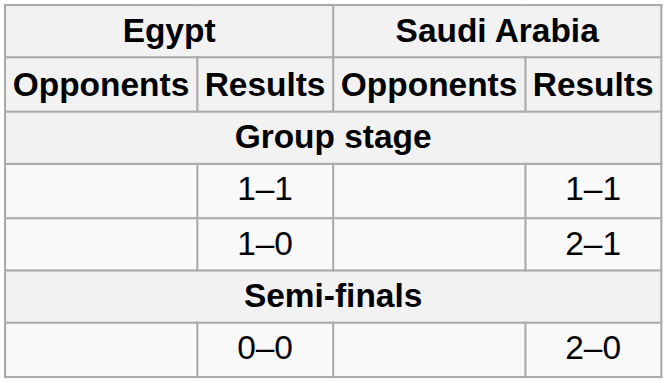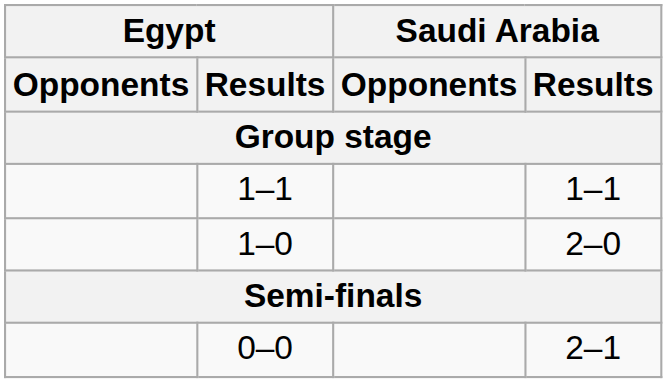 <table class="wikitable">
 <tr>
 <th colspan=2>Egypt</th>
 <th colspan=2>Saudi Arabia</th>
 </tr>
 <tr>
 <th>Opponents</th>
 <th>Results</th>
 <th>Opponents</th>
 <th>Results</th>
 </tr>
 <tr>
 <th colspan=4>Group stage</th>
 </tr>
 <tr>
 <td></td>
 <td align=center>1–1</td>
 <td></td>
 <td align=center>1–1</td>
 </tr>
 <tr>
 <td></td>
 <td align=center>1–0</td>
 <td></td>
-<td align=center>2–1</td>
+<td align=center>2–0</td>
 </tr>
 <tr>
 <th colspan=4>Semi-finals</th>
 </tr>
 <tr>
 <td></td>
 <td align=center>0–0 </td>
 <td></td>
-<td align=center>2–0</td>
+<td align=center>2–1</td>
 </tr>
 </table>
